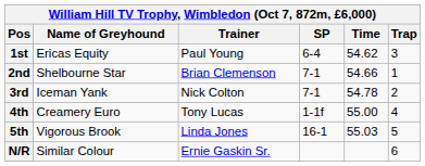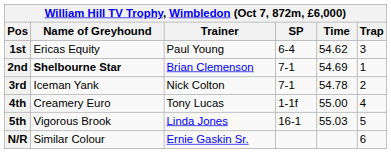 <table class="wikitable">
 <tr>
 <th colspan="6"><a href='#'>William Hill TV Trophy</a>, <a href='#'>Wimbledon</a> (Oct 7, 872m, £6,000)</th>
 </tr>
 <tr>
 <th width=30>Pos</th>
 <th width=180>Name of Greyhound</th>
 <th width=150>Trainer</th>
 <th width=50>SP</th>
 <th width=50>Time</th>
 <th width=30>Trap</th>
 </tr>
 <tr>
 <th>1st</th>
 <td>Ericas Equity</td>
 <td>Paul Young</td>
 <td>6-4</td>
 <td>54.62</td>
 <td>3</td>
 </tr>
 <tr>
 <th>2nd</th>
-<td>Shelbourne Star</td>
+<td><strong>Shelbourne Star</strong></td>
 <td><a href='#'>Brian Clemenson</a></td>
 <td>7-1</td>
-<td>54.66</td>
+<td>54.69</td>
 <td>1</td>
 </tr>
 <tr>
 <th>3rd</th>
 <td>Iceman Yank</td>
 <td>Nick Colton</td>
 <td>7-1</td>
 <td>54.78</td>
 <td>2</td>
 </tr>
 <tr>
 <th>4th</th>
 <td>Creamery Euro</td>
 <td>Tony Lucas</td>
 <td>1-1f</td>
 <td>55.00</td>
 <td>4</td>
 </tr>
 <tr>
 <th>5th</th>
 <td>Vigorous Brook</td>
 <td><a href='#'>Linda Jones</a></td>
 <td>16-1</td>
 <td>55.03</td>
 <td>5</td>
 </tr>
 <tr>
 <th>N/R</th>
 <td>Similar Colour</td>
 <td><a href='#'>Ernie Gaskin Sr.</a></td>
 <td></td>
 <td></td>
 <td>6</td>
 </tr>
 </table>
